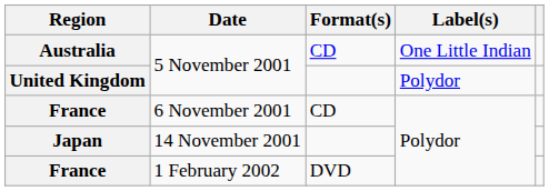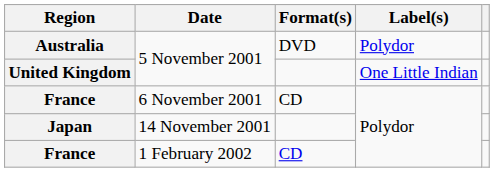 <table class="wikitable sortable plainrowheaders">
 <tr>
 <th scope="col">Region</th>
 <th scope="col">Date</th>
 <th scope="col">Format(s)</th>
 <th scope="col">Label(s)</th>
 <th scope="col" class="unsortable"></th>
 </tr>
 <tr>
 <th scope="row">Australia</th>
 <td rowspan="2">5 November 2001</td>
-<td><a href='#'>CD</a></td>
-<td><a href='#'>One Little Indian</a></td>
+<td>DVD</td>
+<td><a href='#'>Polydor</a></td>
 <td></td>
 </tr>
 <tr>
 <th scope="row">United Kingdom</th>
 <td></td>
-<td><a href='#'>Polydor</a></td>
+<td><a href='#'>One Little Indian</a></td>
 <td></td>
 </tr>
 <tr>
 <th scope="row">France</th>
 <td>6 November 2001</td>
 <td>CD</td>
 <td rowspan="3">Polydor</td>
 <td></td>
 </tr>
 <tr>
 <th scope="row">Japan</th>
 <td>14 November 2001</td>
 <td></td>
 <td></td>
 </tr>
 <tr>
 <th scope="row">France</th>
 <td>1 February 2002</td>
-<td>DVD</td>
+<td><a href='#'>CD</a></td>
 <td></td>
 </tr>
 </table>
